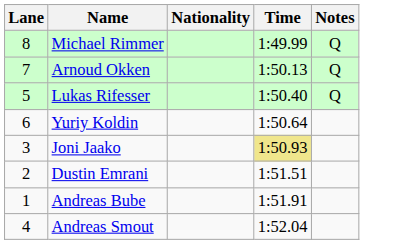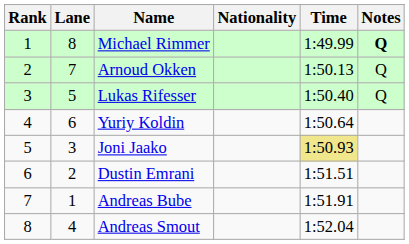 <table class="wikitable sortable" style="text-align:center">
 <tr>
+<th>Rank</th>
 <th>Lane</th>
 <th>Name</th>
 <th>Nationality</th>
 <th>Time</th>
 <th>Notes</th>
 </tr>
 <tr bgcolor=ccffcc>
+<td>1</td>
 <td>8</td>
 <td align="left"><a href='#'>Michael Rimmer</a></td>
 <td align=left></td>
 <td>1:49.99</td>
-<td>Q</td>
+<td><strong>Q</strong></td>
 </tr>
 <tr bgcolor=ccffcc>
+<td>2</td>
 <td>7</td>
 <td align="left"><a href='#'>Arnoud Okken</a></td>
 <td align=left></td>
 <td>1:50.13</td>
 <td>Q</td>
 </tr>
 <tr bgcolor=ccffcc>
+<td>3</td>
 <td>5</td>
 <td align="left"><a href='#'>Lukas Rifesser</a></td>
 <td align=left></td>
 <td>1:50.40</td>
 <td>Q</td>
 </tr>
 <tr>
+<td>4</td>
 <td>6</td>
 <td align="left"><a href='#'>Yuriy Koldin</a></td>
 <td align=left></td>
 <td>1:50.64</td>
 <td></td>
 </tr>
 <tr>
+<td>5</td>
 <td>3</td>
 <td align="left"><a href='#'>Joni Jaako</a></td>
 <td align=left></td>
 <td style="background: khaki;">1:50.93</td>
 <td></td>
 </tr>
 <tr>
+<td>6</td>
 <td>2</td>
 <td align="left"><a href='#'>Dustin Emrani</a></td>
 <td align=left></td>
 <td>1:51.51</td>
 <td></td>
 </tr>
 <tr>
+<td>7</td>
 <td>1</td>
 <td align="left"><a href='#'>Andreas Bube</a></td>
 <td align=left></td>
 <td>1:51.91</td>
 <td></td>
 </tr>
 <tr>
+<td>8</td>
 <td>4</td>
 <td align="left"><a href='#'>Andreas Smout</a></td>
 <td align=left></td>
 <td>1:52.04</td>
 <td></td>
 </tr>
 </table>
